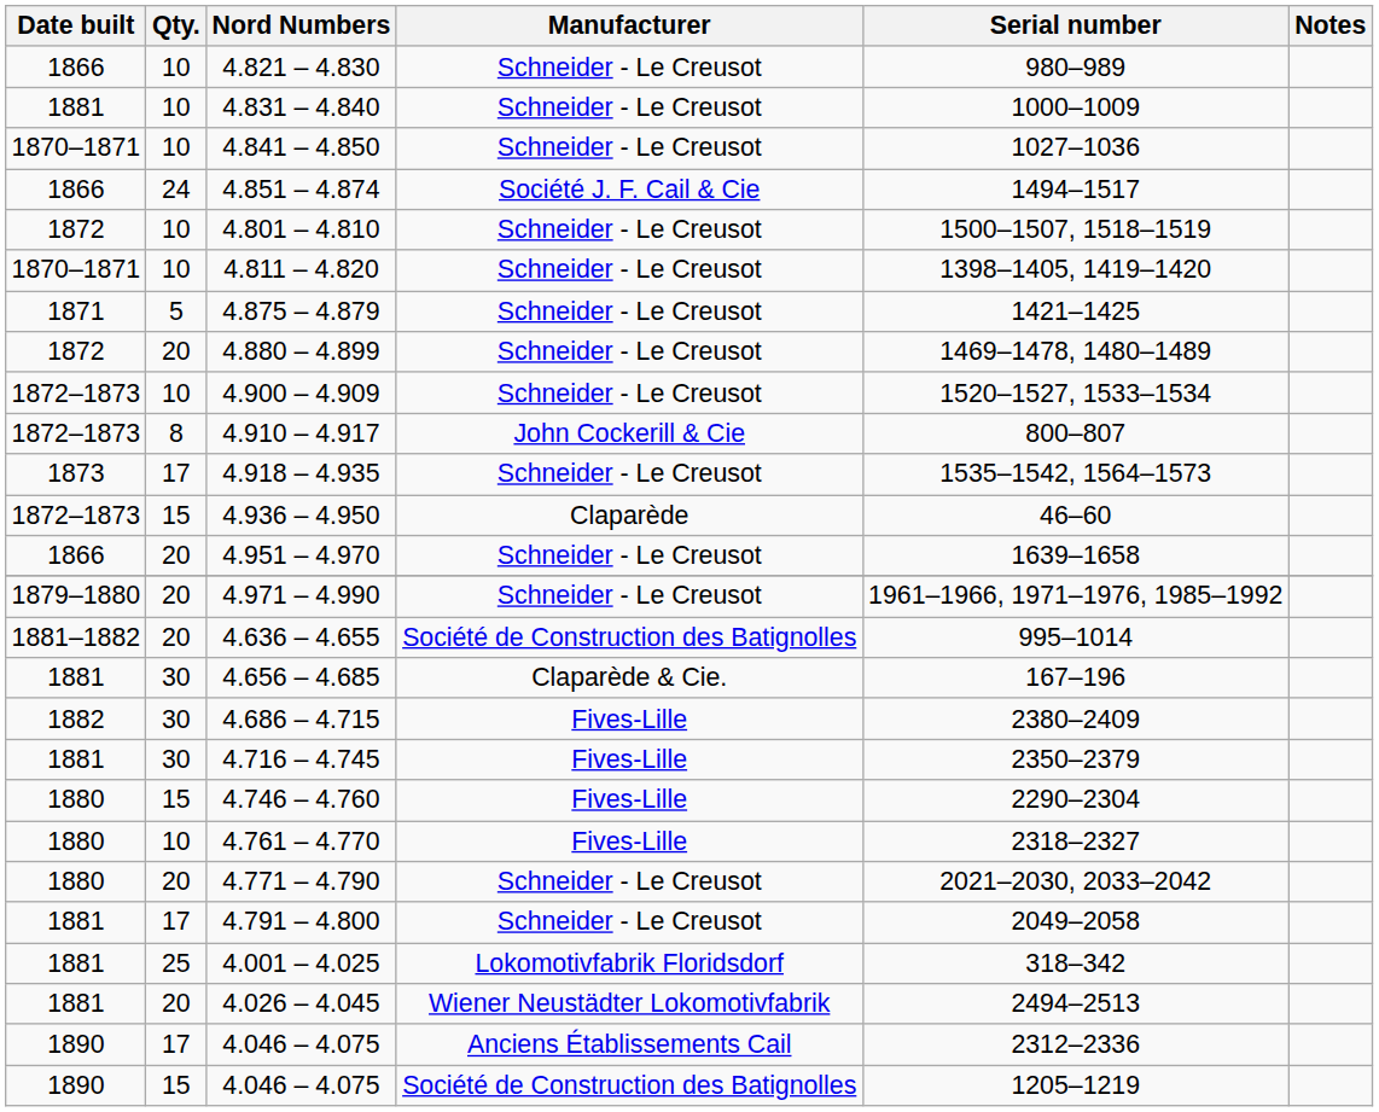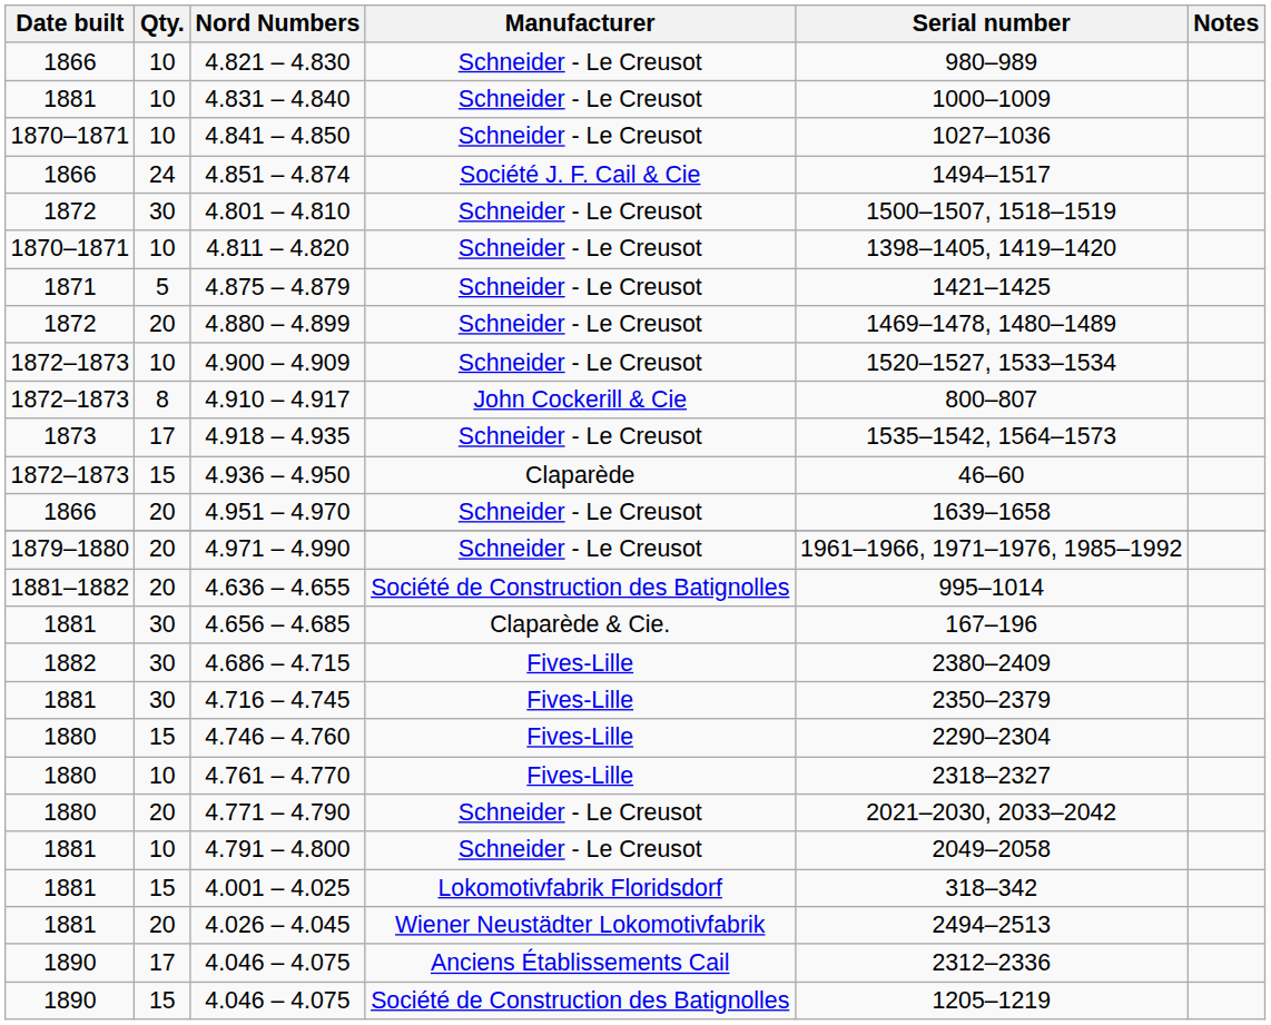 <table class="wikitable sortable" style=text-align:center>
 <tr>
 <th>Date built</th>
 <th>Qty.</th>
 <th>Nord Numbers</th>
 <th>Manufacturer</th>
 <th>Serial number</th>
 <th>Notes</th>
 </tr>
 <tr>
 <td>1866</td>
 <td>10</td>
 <td>4.821 – 4.830</td>
 <td><a href='#'>Schneider</a> - Le Creusot</td>
 <td>980–989</td>
 <td align=left></td>
 </tr>
 <tr>
 <td>1881</td>
 <td>10</td>
 <td>4.831 – 4.840</td>
 <td><a href='#'>Schneider</a> - Le Creusot</td>
 <td>1000–1009</td>
 <td align=left></td>
 </tr>
 <tr>
 <td>1870–1871</td>
 <td>10</td>
 <td>4.841 – 4.850</td>
 <td><a href='#'>Schneider</a> - Le Creusot</td>
 <td>1027–1036</td>
 <td align=left></td>
 </tr>
 <tr>
 <td>1866</td>
 <td>24</td>
 <td>4.851 – 4.874</td>
 <td><a href='#'>Société J. F. Cail & Cie</a></td>
 <td>1494–1517</td>
 <td align=left></td>
 </tr>
 <tr>
 <td>1872</td>
-<td>10</td>
+<td>30</td>
 <td>4.801 – 4.810</td>
 <td><a href='#'>Schneider</a> - Le Creusot</td>
 <td>1500–1507, 1518–1519</td>
 <td align=left></td>
 </tr>
 <tr>
 <td>1870–1871</td>
 <td>10</td>
 <td>4.811 – 4.820</td>
 <td><a href='#'>Schneider</a> - Le Creusot</td>
 <td>1398–1405, 1419–1420</td>
 <td align=left></td>
 </tr>
 <tr>
 <td>1871</td>
 <td>5</td>
 <td>4.875 – 4.879</td>
 <td><a href='#'>Schneider</a> - Le Creusot</td>
 <td>1421–1425</td>
 <td align=left></td>
 </tr>
 <tr>
 <td>1872</td>
 <td>20</td>
 <td>4.880 – 4.899</td>
 <td><a href='#'>Schneider</a> - Le Creusot</td>
 <td>1469–1478, 1480–1489</td>
 <td align=left></td>
 </tr>
 <tr>
 <td>1872–1873</td>
 <td>10</td>
 <td>4.900 – 4.909</td>
 <td><a href='#'>Schneider</a> - Le Creusot</td>
 <td>1520–1527, 1533–1534</td>
 <td align=left></td>
 </tr>
 <tr>
 <td>1872–1873</td>
 <td>8</td>
 <td>4.910 – 4.917</td>
 <td><a href='#'>John Cockerill & Cie</a></td>
 <td>800–807</td>
 <td align=left></td>
 </tr>
 <tr>
 <td>1873</td>
 <td>17</td>
 <td>4.918 – 4.935</td>
 <td><a href='#'>Schneider</a> - Le Creusot</td>
 <td>1535–1542, 1564–1573</td>
 <td align=left></td>
 </tr>
 <tr>
 <td>1872–1873</td>
 <td>15</td>
 <td>4.936 – 4.950</td>
 <td>Claparède</td>
 <td>46–60</td>
 <td align=left></td>
 </tr>
 <tr>
 <td>1866</td>
 <td>20</td>
 <td>4.951 – 4.970</td>
 <td><a href='#'>Schneider</a> - Le Creusot</td>
 <td>1639–1658</td>
 <td align=left></td>
 </tr>
 <tr>
 </tr>
 <tr>
 <td>1879–1880</td>
 <td>20</td>
 <td>4.971 – 4.990</td>
 <td><a href='#'>Schneider</a> - Le Creusot</td>
 <td>1961–1966, 1971–1976, 1985–1992</td>
 <td align=left></td>
 </tr>
 <tr>
 <td>1881–1882</td>
 <td>20</td>
 <td>4.636 – 4.655</td>
 <td><a href='#'>Société de Construction des Batignolles</a></td>
 <td>995–1014</td>
 <td align=left></td>
 </tr>
 <tr>
 <td>1881</td>
 <td>30</td>
 <td>4.656 – 4.685</td>
 <td>Claparède & Cie.</td>
 <td>167–196</td>
 <td align=left></td>
 </tr>
 <tr>
 <td>1882</td>
 <td>30</td>
 <td>4.686 – 4.715</td>
 <td><a href='#'>Fives-Lille</a></td>
 <td>2380–2409</td>
 <td align=left></td>
 </tr>
 <tr>
 <td>1881</td>
 <td>30</td>
 <td>4.716 – 4.745</td>
 <td><a href='#'>Fives-Lille</a></td>
 <td>2350–2379</td>
 <td align=left></td>
 </tr>
 <tr>
 <td>1880</td>
 <td>15</td>
 <td>4.746 – 4.760</td>
 <td><a href='#'>Fives-Lille</a></td>
 <td>2290–2304</td>
 <td align=left></td>
 </tr>
 <tr>
 <td>1880</td>
 <td>10</td>
 <td>4.761 – 4.770</td>
 <td><a href='#'>Fives-Lille</a></td>
 <td>2318–2327</td>
 <td align=left></td>
 </tr>
 <tr>
 <td>1880</td>
 <td>20</td>
 <td>4.771 – 4.790</td>
 <td><a href='#'>Schneider</a> - Le Creusot</td>
 <td>2021–2030, 2033–2042</td>
 <td align=left></td>
 </tr>
 <tr>
 <td>1881</td>
-<td>17</td>
+<td>10</td>
 <td>4.791 – 4.800</td>
 <td><a href='#'>Schneider</a> - Le Creusot</td>
 <td>2049–2058</td>
 <td align=left></td>
 </tr>
 <tr>
 <td>1881</td>
-<td>25</td>
+<td>15</td>
 <td>4.001 – 4.025</td>
 <td><a href='#'>Lokomotivfabrik Floridsdorf</a></td>
 <td>318–342</td>
 <td align=left></td>
 </tr>
 <tr>
 <td>1881</td>
 <td>20</td>
 <td>4.026 – 4.045</td>
 <td><a href='#'>Wiener Neustädter Lokomotivfabrik</a></td>
 <td>2494–2513</td>
 <td align=left></td>
 </tr>
 <tr>
 <td>1890</td>
 <td>17</td>
 <td>4.046 – 4.075</td>
 <td><a href='#'>Anciens Établissements Cail</a></td>
 <td>2312–2336</td>
 <td align=left></td>
 </tr>
 <tr>
 <td>1890</td>
 <td>15</td>
 <td>4.046 – 4.075</td>
 <td><a href='#'>Société de Construction des Batignolles </a></td>
 <td>1205–1219</td>
 <td align=left></td>
 </tr>
 </table>
